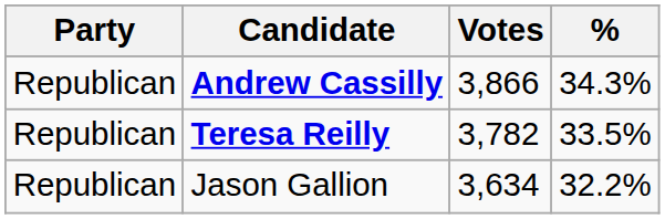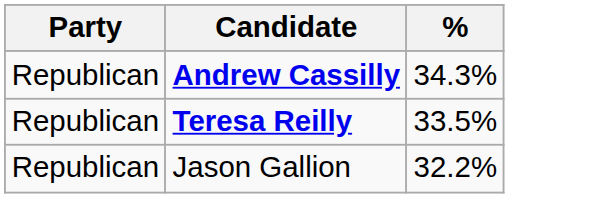 <table class="wikitable">
 <tr>
 <th>Party</th>
 <th>Candidate</th>
-<th>Votes</th>
 <th>%</th>
 </tr>
 <tr>
 <td>Republican</td>
 <td><strong><a href='#'>Andrew Cassilly</a></strong></td>
-<td>3,866</td>
 <td>34.3%</td>
 </tr>
 <tr>
 <td>Republican</td>
 <td><strong><a href='#'>Teresa Reilly</a></strong></td>
-<td>3,782</td>
 <td>33.5%</td>
 </tr>
 <tr>
 <td>Republican</td>
 <td>Jason Gallion</td>
-<td>3,634</td>
 <td>32.2%</td>
 </tr>
 </table>
